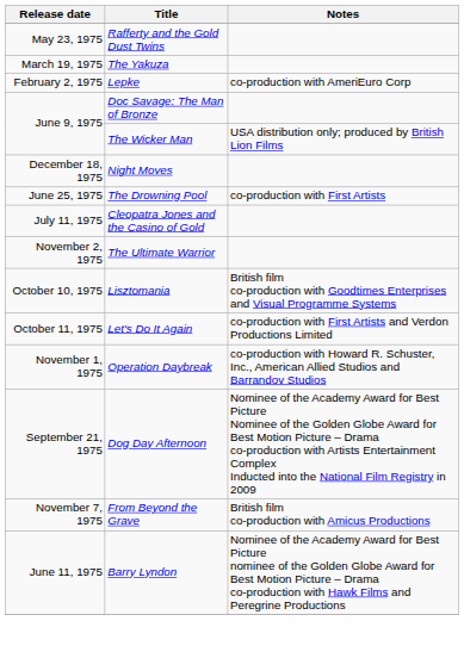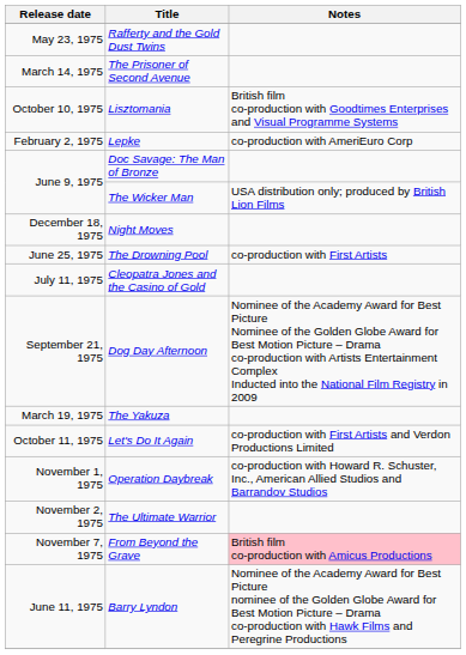 <table class="wikitable sortable" style="width:100%;">
 <tr>
 <th scope="col" style="width:130px;">Release date</th>
 <th>Title</th>
 <th>Notes</th>
 </tr>
 <tr>
 </tr>
 <tr>
 </tr>
 <tr>
 <td style="text-align:right;">May 23, 1975</td>
 <td><em><a href='#'>Rafferty and the Gold Dust Twins</a></em></td>
 <td></td>
 </tr>
 <tr>
-<td style="text-align:right;">March 19, 1975</td>
-<td><em><a href='#'>The Yakuza</a></em></td>
+<td style="text-align:right;">March 14, 1975</td>
+<td><em><a href='#'>The Prisoner of Second Avenue</a></em></td>
 <td></td>
+</tr>
+<tr>
+<td style="text-align:right;">October 10, 1975</td>
+<td><em><a href='#'>Lisztomania</a></em></td>
+<td>British film<br>co-production with <a href='#'>Goodtimes Enterprises</a> and <a href='#'>Visual Programme Systems</a></td>
 </tr>
 <tr>
 <td style="text-align:right;">February 2, 1975</td>
 <td><em><a href='#'>Lepke</a></em></td>
 <td>co-production with AmeriEuro Corp</td>
 </tr>
 <tr>
 <td style="text-align:right;" rowspan="2">June 9, 1975</td>
 <td><em><a href='#'>Doc Savage: The Man of Bronze</a></em></td>
 <td></td>
 </tr>
 <tr>
 <td><em><a href='#'>The Wicker Man</a></em></td>
 <td>USA distribution only; produced by <a href='#'>British Lion Films</a></td>
 </tr>
 <tr>
 <td style="text-align:right;">December 18, 1975</td>
 <td><em><a href='#'>Night Moves</a></em></td>
 <td></td>
 </tr>
 <tr>
 <td style="text-align:right;">June 25, 1975</td>
 <td><em><a href='#'>The Drowning Pool</a></em></td>
 <td>co-production with <a href='#'>First Artists</a></td>
 </tr>
 <tr>
 <td style="text-align:right;">July 11, 1975</td>
 <td><em><a href='#'>Cleopatra Jones and the Casino of Gold</a></em></td>
 <td></td>
 </tr>
 <tr>
-<td style="text-align:right;">November 2, 1975</td>
-<td><em><a href='#'>The Ultimate Warrior</a></em></td>
-<td></td>
+<td style="text-align:right;">September 21, 1975</td>
+<td><em><a href='#'>Dog Day Afternoon</a></em></td>
+<td>Nominee of the Academy Award for Best Picture<br>Nominee of the Golden Globe Award for Best Motion Picture – Drama<br>co-production with Artists Entertainment Complex<br>Inducted into the <a href='#'>National Film Registry</a> in 2009</td>
 </tr>
 <tr>
-<td style="text-align:right;">October 10, 1975</td>
-<td><em><a href='#'>Lisztomania</a></em></td>
-<td>British film<br>co-production with <a href='#'>Goodtimes Enterprises</a> and <a href='#'>Visual Programme Systems</a></td>
+<td style="text-align:right;">March 19, 1975</td>
+<td><em><a href='#'>The Yakuza</a></em></td>
+<td></td>
 </tr>
 <tr>
 <td style="text-align:right;">October 11, 1975</td>
 <td><em><a href='#'>Let's Do It Again</a></em></td>
 <td>co-production with <a href='#'>First Artists</a> and Verdon Productions Limited</td>
 </tr>
 <tr>
 <td style="text-align:right;">November 1, 1975</td>
 <td><em><a href='#'>Operation Daybreak</a></em></td>
 <td>co-production with Howard R. Schuster, Inc., American Allied Studios and <a href='#'>Barrandov Studios</a></td>
 </tr>
 <tr>
-<td style="text-align:right;">September 21, 1975</td>
-<td><em><a href='#'>Dog Day Afternoon</a></em></td>
-<td>Nominee of the Academy Award for Best Picture<br>Nominee of the Golden Globe Award for Best Motion Picture – Drama<br>co-production with Artists Entertainment Complex<br>Inducted into the <a href='#'>National Film Registry</a> in 2009</td>
+<td style="text-align:right;">November 2, 1975</td>
+<td><em><a href='#'>The Ultimate Warrior</a></em></td>
+<td></td>
 </tr>
 <tr>
 <td style="text-align:right;">November 7, 1975</td>
 <td><em><a href='#'>From Beyond the Grave</a></em></td>
-<td>British film<br>co-production with <a href='#'>Amicus Productions</a></td>
+<td style="background: pink;">British film<br>co-production with <a href='#'>Amicus Productions</a></td>
 </tr>
 <tr>
 <td style="text-align:right;">June 11, 1975</td>
 <td><em><a href='#'>Barry Lyndon</a></em></td>
 <td>Nominee of the Academy Award for Best Picture<br>nominee of the Golden Globe Award for Best Motion Picture – Drama<br>co-production with <a href='#'>Hawk Films</a> and Peregrine Productions</td>
 </tr>
 <tr>
 </tr>
 </table>
